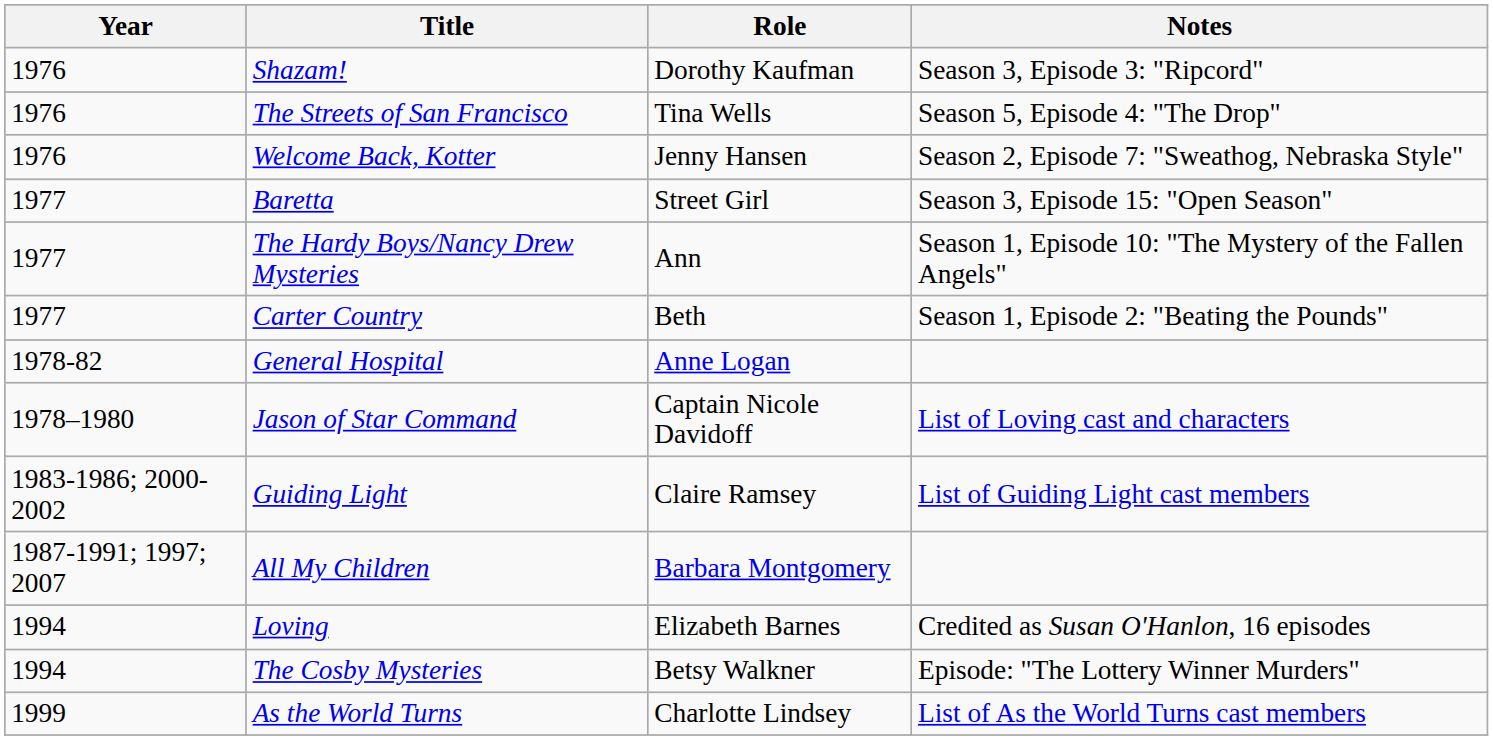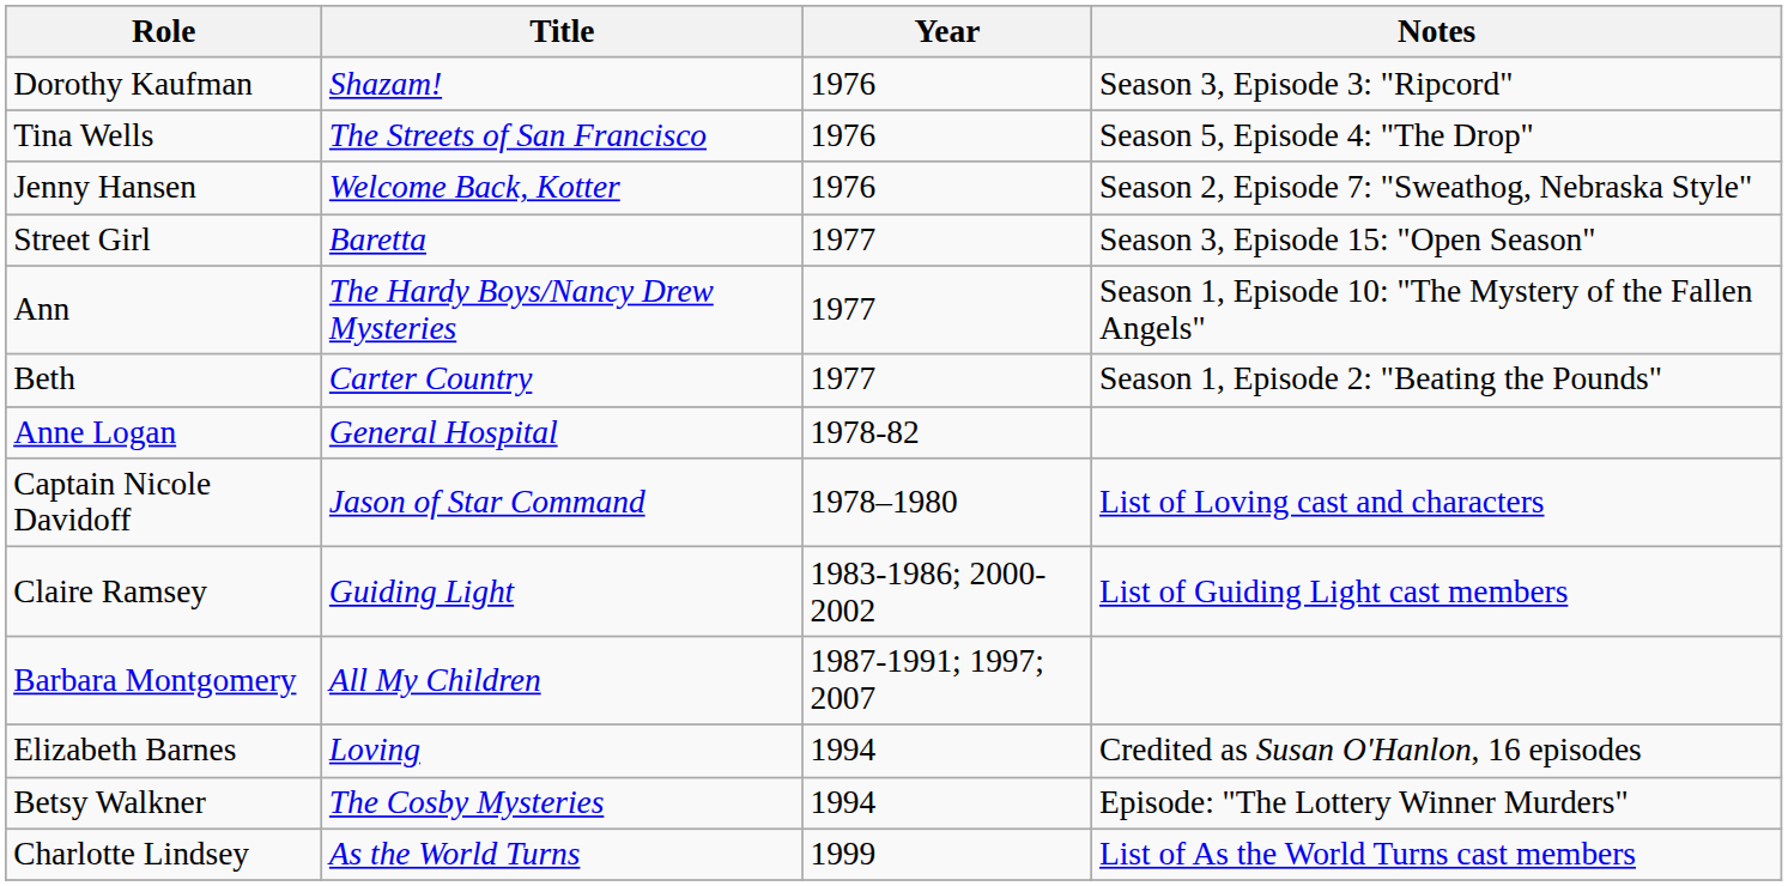 <table class="wikitable sortable">
 <tr>
+<th>Role</th>
+<th>Title</th>
 <th>Year</th>
-<th>Title</th>
-<th>Role</th>
 <th class="unsortable">Notes</th>
 </tr>
 <tr>
+<td>Dorothy Kaufman</td>
+<td><em><a href='#'>Shazam!</a></em></td>
 <td>1976</td>
-<td><em><a href='#'>Shazam!</a></em></td>
-<td>Dorothy Kaufman</td>
 <td>Season 3, Episode 3: "Ripcord"</td>
 </tr>
 <tr>
+<td>Tina Wells</td>
+<td><em><a href='#'>The Streets of San Francisco</a></em></td>
 <td>1976</td>
-<td><em><a href='#'>The Streets of San Francisco</a></em></td>
-<td>Tina Wells</td>
 <td>Season 5, Episode 4: "The Drop"</td>
 </tr>
 <tr>
+<td>Jenny Hansen</td>
+<td><em><a href='#'>Welcome Back, Kotter</a></em></td>
 <td>1976</td>
-<td><em><a href='#'>Welcome Back, Kotter</a></em></td>
-<td>Jenny Hansen</td>
 <td>Season 2, Episode 7: "Sweathog, Nebraska Style"</td>
 </tr>
 <tr>
+<td>Street Girl</td>
+<td><em><a href='#'>Baretta</a></em></td>
 <td>1977</td>
-<td><em><a href='#'>Baretta</a></em></td>
-<td>Street Girl</td>
 <td>Season 3, Episode 15: "Open Season"</td>
 </tr>
 <tr>
+<td>Ann</td>
+<td><em><a href='#'>The Hardy Boys/Nancy Drew Mysteries</a></em></td>
 <td>1977</td>
-<td><em><a href='#'>The Hardy Boys/Nancy Drew Mysteries</a></em></td>
-<td>Ann</td>
 <td>Season 1, Episode 10: "The Mystery of the Fallen Angels"</td>
 </tr>
 <tr>
+<td>Beth</td>
+<td><em><a href='#'>Carter Country</a></em></td>
 <td>1977</td>
-<td><em><a href='#'>Carter Country</a></em></td>
-<td>Beth</td>
 <td>Season 1, Episode 2: "Beating the Pounds"</td>
 </tr>
 <tr>
+<td><a href='#'>Anne Logan</a></td>
+<td><em><a href='#'>General Hospital</a></em></td>
 <td>1978-82</td>
-<td><em><a href='#'>General Hospital</a></em></td>
-<td><a href='#'>Anne Logan</a></td>
 <td></td>
 </tr>
 <tr>
+<td>Captain Nicole Davidoff</td>
+<td><em><a href='#'>Jason of Star Command</a></em></td>
 <td>1978–1980</td>
-<td><em><a href='#'>Jason of Star Command</a></em></td>
-<td>Captain Nicole Davidoff</td>
 <td><a href='#'>List of Loving cast and characters</a></td>
 </tr>
 <tr>
+<td>Claire Ramsey</td>
+<td><em><a href='#'>Guiding Light</a></em></td>
 <td>1983-1986; 2000-2002</td>
-<td><em><a href='#'>Guiding Light</a></em></td>
-<td>Claire Ramsey</td>
 <td><a href='#'>List of Guiding Light cast members</a></td>
 </tr>
 <tr>
+<td><a href='#'>Barbara Montgomery</a></td>
+<td><em><a href='#'>All My Children</a></em></td>
 <td>1987-1991; 1997; 2007</td>
-<td><em><a href='#'>All My Children</a></em></td>
-<td><a href='#'>Barbara Montgomery</a></td>
 <td></td>
 </tr>
 <tr>
+<td>Elizabeth Barnes</td>
+<td><em><a href='#'>Loving</a></em></td>
 <td>1994</td>
-<td><em><a href='#'>Loving</a></em></td>
-<td>Elizabeth Barnes</td>
 <td>Credited as <em>Susan O'Hanlon</em>, 16 episodes</td>
 </tr>
 <tr>
+<td>Betsy Walkner</td>
+<td><em><a href='#'>The Cosby Mysteries</a></em></td>
 <td>1994</td>
-<td><em><a href='#'>The Cosby Mysteries</a></em></td>
-<td>Betsy Walkner</td>
 <td>Episode: "The Lottery Winner Murders"</td>
 </tr>
 <tr>
+<td>Charlotte Lindsey</td>
+<td><em><a href='#'>As the World Turns</a></em></td>
 <td>1999</td>
-<td><em><a href='#'>As the World Turns</a></em></td>
-<td>Charlotte Lindsey</td>
 <td><a href='#'>List of As the World Turns cast members</a></td>
 </tr>
 </table>
